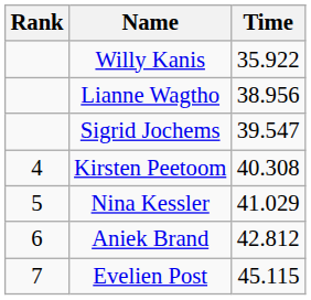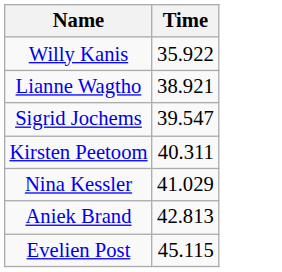 <table class="wikitable sortable" style="text-align:center">
 <tr>
-<th>Rank</th>
 <th>Name</th>
 <th>Time</th>
 </tr>
 <tr>
-<td align="center"></td>
 <td><a href='#'>Willy Kanis</a></td>
 <td align="right">35.922</td>
 </tr>
 <tr>
-<td align="center"></td>
 <td><a href='#'>Lianne Wagtho</a></td>
-<td align="right">38.956</td>
+<td align="right">38.921</td>
 </tr>
 <tr>
-<td align="center"></td>
 <td><a href='#'>Sigrid Jochems</a></td>
 <td align="right">39.547</td>
 </tr>
 <tr>
-<td align="center">4</td>
 <td><a href='#'>Kirsten Peetoom</a></td>
-<td align="right">40.308</td>
+<td align="right">40.311</td>
 </tr>
 <tr>
-<td align="center">5</td>
 <td><a href='#'>Nina Kessler</a></td>
 <td align="right">41.029</td>
 </tr>
 <tr>
-<td align="center">6</td>
 <td><a href='#'>Aniek Brand</a></td>
-<td align="right">42.812</td>
+<td align="right">42.813</td>
 </tr>
 <tr>
-<td align="center">7</td>
 <td><a href='#'>Evelien Post</a></td>
 <td align="right">45.115</td>
 </tr>
 </table>
